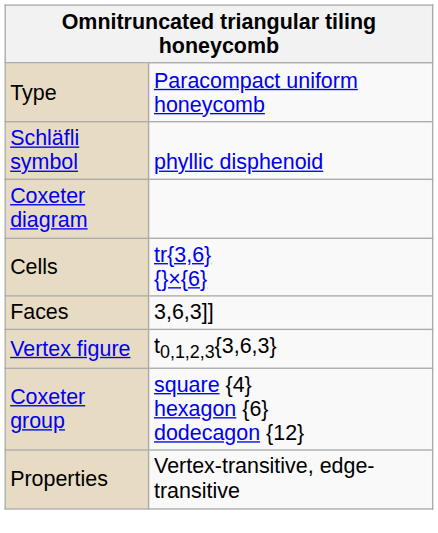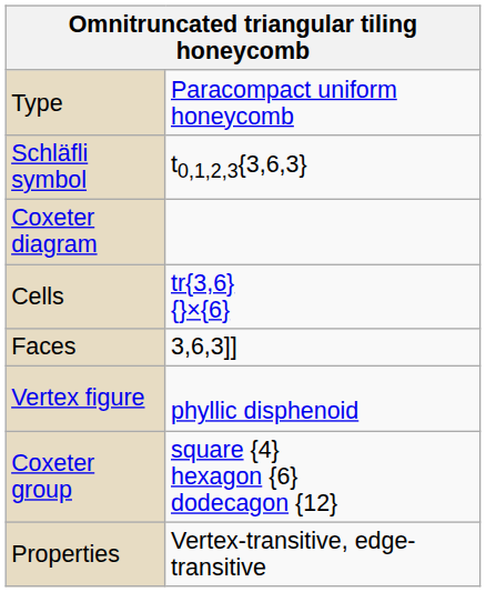 <table class="wikitable" align="right" style="margin-left:10px" width="320">
 <tr>
 <th bgcolor=#e7dcc3 colspan=2>Omnitruncated triangular tiling honeycomb<br></th>
 </tr>
 <tr>
 <td bgcolor=#e7dcc3>Type</td>
 <td><a href='#'>Paracompact uniform honeycomb</a></td>
 </tr>
 <tr>
 <td width=100 bgcolor=#e7dcc3><a href='#'>Schläfli symbol</a></td>
-<td><br><a href='#'>phyllic disphenoid</a></td>
+<td>t<sub>0,1,2,3</sub>{3,6,3}</td>
 </tr>
 <tr>
 <td bgcolor=#e7dcc3><a href='#'>Coxeter diagram</a></td>
 <td></td>
 </tr>
 <tr>
 <td bgcolor=#e7dcc3>Cells</td>
 <td><a href='#'>tr{3,6}</a> <br><a href='#'>{}×{6}</a> </td>
 </tr>
 <tr>
 <td bgcolor=#e7dcc3>Faces</td>
 <td>3,6,3]]</td>
 </tr>
 <tr>
 <td bgcolor=#e7dcc3><a href='#'>Vertex figure</a></td>
-<td>t<sub>0,1,2,3</sub>{3,6,3}</td>
+<td><br><a href='#'>phyllic disphenoid</a></td>
 </tr>
 <tr>
 <td bgcolor=#e7dcc3><a href='#'>Coxeter group</a></td>
 <td><a href='#'>square</a> {4}<br><a href='#'>hexagon</a> {6}<br><a href='#'>dodecagon</a> {12}</td>
 </tr>
 <tr>
 <td bgcolor=#e7dcc3>Properties</td>
 <td>Vertex-transitive, edge-transitive</td>
 </tr>
 </table>
